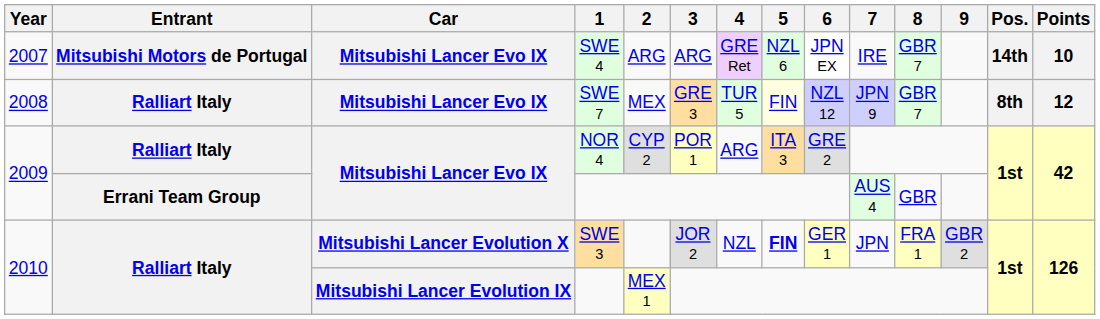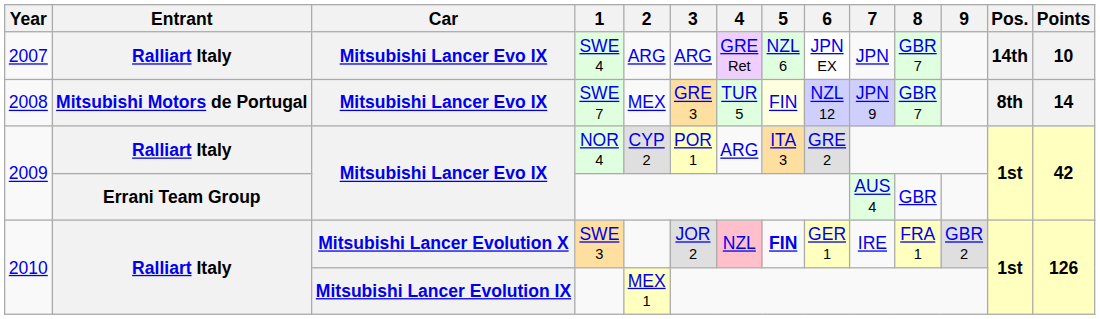 <table class="wikitable" border="1" style="text-align:center; font-size:85%;">
 <tr>
 <th>Year</th>
 <th>Entrant</th>
 <th>Car</th>
 <th>1</th>
 <th>2</th>
 <th>3</th>
 <th>4</th>
 <th>5</th>
 <th>6</th>
 <th>7</th>
 <th>8</th>
 <th>9</th>
 <th>Pos.</th>
 <th>Points</th>
 </tr>
 <tr>
 <td><a href='#'>2007</a></td>
-<th nowrap><a href='#'>Mitsubishi Motors</a> de Portugal</th>
+<th nowrap><a href='#'>Ralliart</a> Italy</th>
 <th nowrap><a href='#'>Mitsubishi Lancer Evo IX</a></th>
 <td style="background:#DFFFDF;"><a href='#'>SWE</a><br><small>4</small></td>
 <td><a href='#'>ARG</a></td>
 <td><a href='#'>ARG</a></td>
 <td style="background:#EFCFFF;"><a href='#'>GRE</a><br><small>Ret</small></td>
 <td style="background:#DFFFDF;"><a href='#'>NZL</a><br><small>6</small></td>
 <td style="background:#FFFFFF;"><a href='#'>JPN</a><br><small>EX</small></td>
-<td><a href='#'>IRE</a></td>
+<td><a href='#'>JPN</a></td>
 <td style="background:#DFFFDF;"><a href='#'>GBR</a><br><small>7</small></td>
 <td></td>
 <th>14th</th>
 <th>10</th>
 </tr>
 <tr>
 <td><a href='#'>2008</a></td>
-<th nowrap><a href='#'>Ralliart</a> Italy</th>
+<th nowrap><a href='#'>Mitsubishi Motors</a> de Portugal</th>
 <th nowrap><a href='#'>Mitsubishi Lancer Evo IX</a></th>
 <td style="background:#DFFFDF;"><a href='#'>SWE</a><br><small>7</small></td>
 <td><a href='#'>MEX</a></td>
 <td style="background:#FFDF9F;"><a href='#'>GRE</a><br><small>3</small></td>
 <td style="background:#DFFFDF;"><a href='#'>TUR</a><br><small>5</small></td>
 <td style="background: lightyellow;"><a href='#'>FIN</a></td>
 <td style="background:#CFCFFF;"><a href='#'>NZL</a><br><small>12</small></td>
 <td style="background:#CFCFFF;"><a href='#'>JPN</a><br><small>9</small></td>
 <td style="background:#DFFFDF;"><a href='#'>GBR</a><br><small>7</small></td>
 <td></td>
 <th>8th</th>
-<th>12</th>
+<th>14</th>
 </tr>
 <tr>
 <td rowspan=2><a href='#'>2009</a></td>
 <th nowrap><a href='#'>Ralliart</a> Italy</th>
 <th rowspan=2 nowrap><a href='#'>Mitsubishi Lancer Evo IX</a></th>
 <td style="background:#DFFFDF;"><a href='#'>NOR</a><br><small>4</small></td>
 <td style="background:#DFDFDF;"><a href='#'>CYP</a><br><small>2</small></td>
 <td style="background:#FFFFBF;"><a href='#'>POR</a><br><small>1</small></td>
 <td><a href='#'>ARG</a></td>
 <td style="background:#FFDF9F;"><a href='#'>ITA</a><br><small>3</small></td>
 <td style="background:#DFDFDF;"><a href='#'>GRE</a><br><small>2</small></td>
 <td colspan=3></td>
 <td style="background:#FFFFBF;" rowspan=2><strong>1st</strong></td>
 <td style="background:#FFFFBF;" rowspan=2><strong>42</strong></td>
 </tr>
 <tr>
 <th nowrap>Errani Team Group</th>
 <td colspan=6></td>
 <td style="background:#DFFFDF;"><a href='#'>AUS</a><br><small>4</small></td>
 <td><a href='#'>GBR</a></td>
 <td></td>
 </tr>
 <tr>
 <td rowspan=2><a href='#'>2010</a></td>
 <th rowspan=2 nowrap><a href='#'>Ralliart</a> Italy</th>
 <th nowrap><a href='#'>Mitsubishi Lancer Evolution X</a></th>
 <td style="background:#FFDF9F;"><a href='#'>SWE</a><br><small>3</small></td>
 <td></td>
 <td style="background:#DFDFDF;"><a href='#'>JOR</a><br><small>2</small></td>
-<td><a href='#'>NZL</a></td>
+<td style="background: pink;"><a href='#'>NZL</a></td>
 <td><strong><a href='#'>FIN</a></strong></td>
 <td style="background:#FFFFBF;"><a href='#'>GER</a><br><small>1</small></td>
-<td><a href='#'>JPN</a></td>
+<td><a href='#'>IRE</a></td>
 <td style="background:#FFFFBF;"><a href='#'>FRA</a><br><small>1</small></td>
 <td style="background:#DFDFDF;"><a href='#'>GBR</a><br><small>2</small></td>
 <td style="background:#FFFFBF;" rowspan=2><strong>1st</strong></td>
 <td style="background:#FFFFBF;" rowspan=2><strong>126</strong></td>
 </tr>
 <tr>
 <th nowrap><a href='#'>Mitsubishi Lancer Evolution IX</a></th>
 <td></td>
 <td style="background:#FFFFBF;"><a href='#'>MEX</a><br><small>1</small></td>
 <td colspan=7></td>
 </tr>
 </table>
